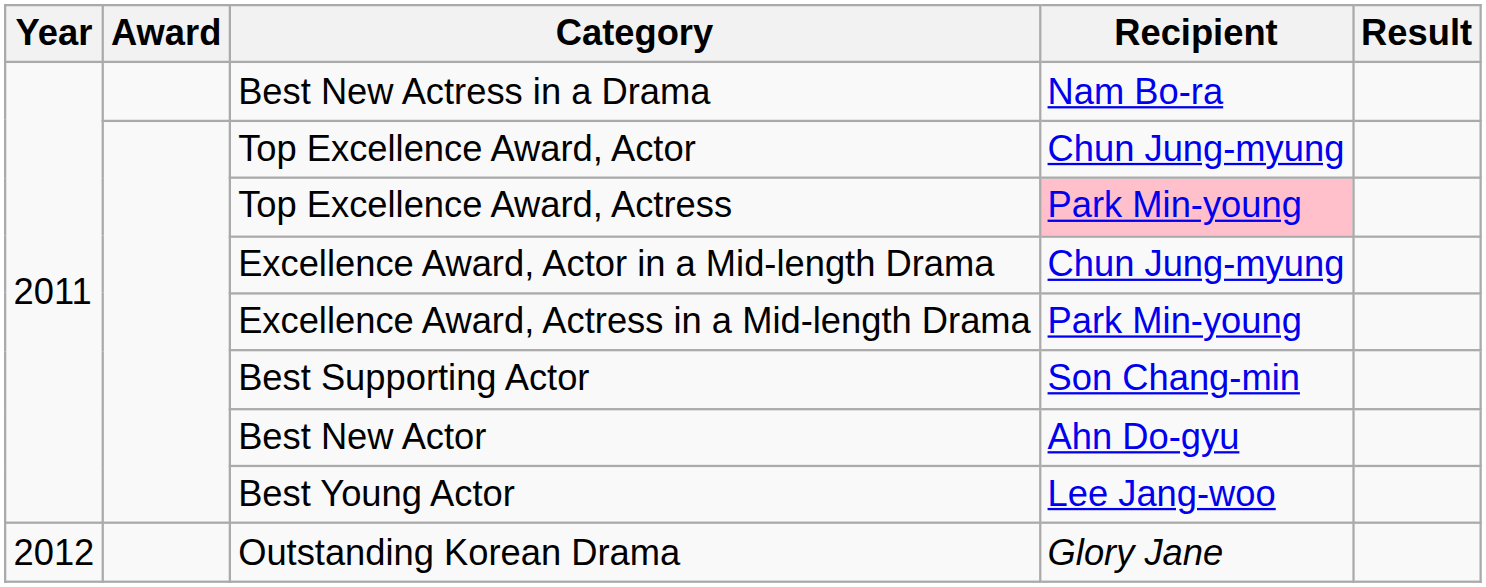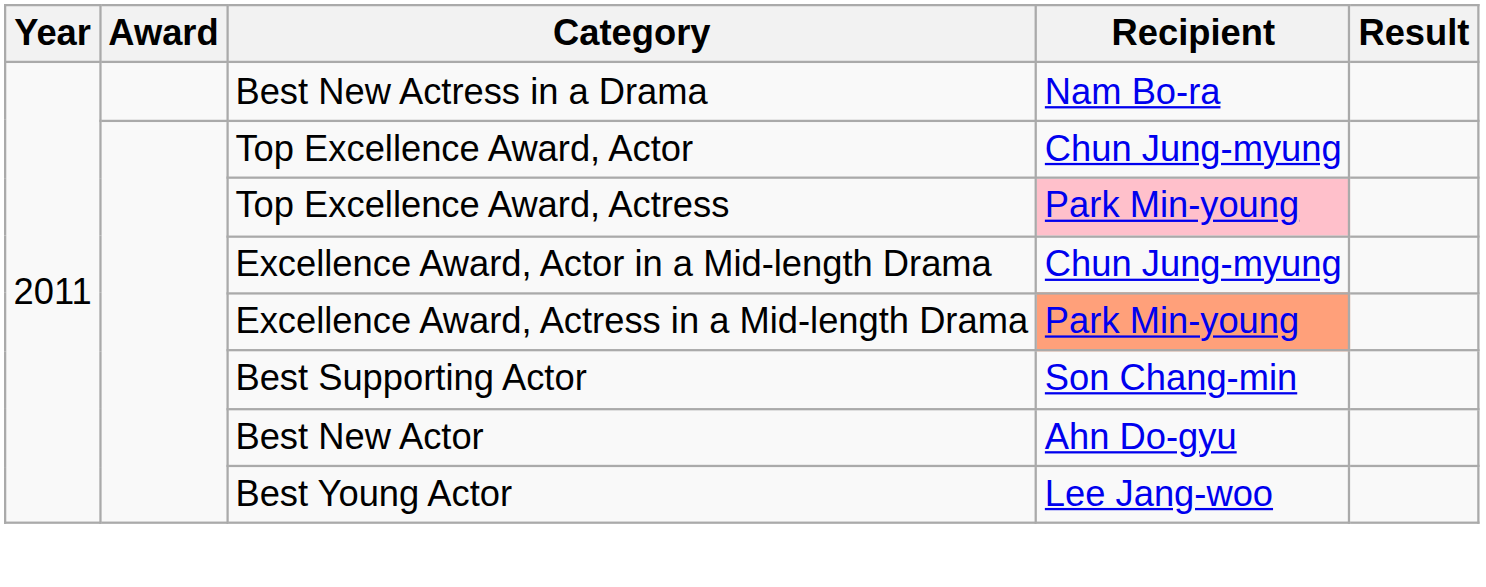 <table class="wikitable">
 <tr>
 <th>Year</th>
 <th>Award</th>
 <th>Category</th>
 <th>Recipient</th>
 <th>Result</th>
 </tr>
 <tr>
 <td rowspan=8>2011</td>
 <td></td>
 <td>Best New Actress in a Drama</td>
 <td><a href='#'>Nam Bo-ra</a></td>
 <td></td>
 </tr>
 <tr>
 <td rowspan=7></td>
 <td>Top Excellence Award, Actor</td>
 <td><a href='#'>Chun Jung-myung</a></td>
 <td></td>
 </tr>
 <tr>
 <td>Top Excellence Award, Actress</td>
 <td style="background: pink;"><a href='#'>Park Min-young</a></td>
 <td></td>
 </tr>
 <tr>
 <td>Excellence Award, Actor in a Mid-length Drama</td>
 <td><a href='#'>Chun Jung-myung</a></td>
 <td></td>
 </tr>
 <tr>
 <td>Excellence Award, Actress in a Mid-length Drama</td>
-<td><a href='#'>Park Min-young</a></td>
+<td style="background: lightsalmon;"><a href='#'>Park Min-young</a></td>
 <td></td>
 </tr>
 <tr>
 <td>Best Supporting Actor</td>
 <td><a href='#'>Son Chang-min</a></td>
 <td></td>
 </tr>
 <tr>
 <td>Best New Actor</td>
 <td><a href='#'>Ahn Do-gyu</a></td>
 <td></td>
 </tr>
 <tr>
 <td>Best Young Actor</td>
 <td><a href='#'>Lee Jang-woo</a></td>
 <td></td>
 </tr>
-<tr>
-<td>2012</td>
-<td></td>
-<td>Outstanding Korean Drama</td>
-<td><em>Glory Jane</em></td>
-<td></td>
-</tr>
 </table>
